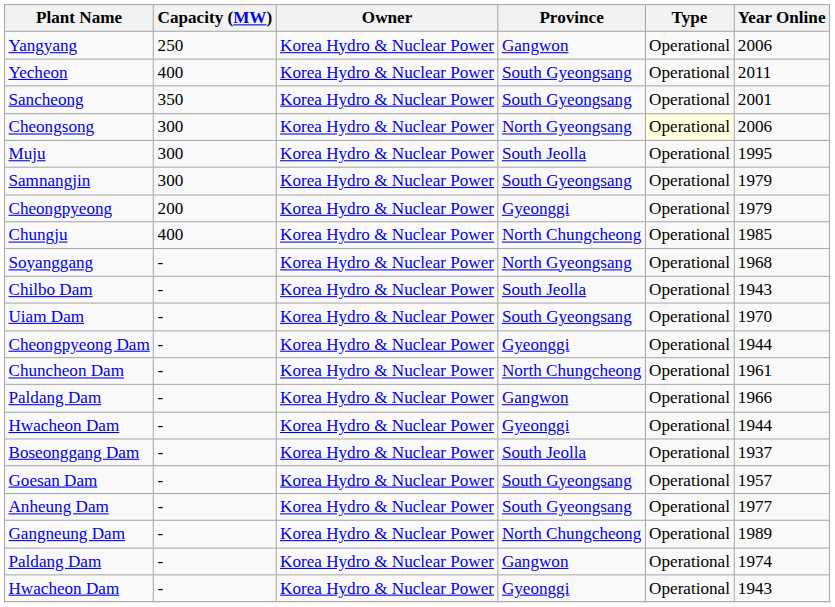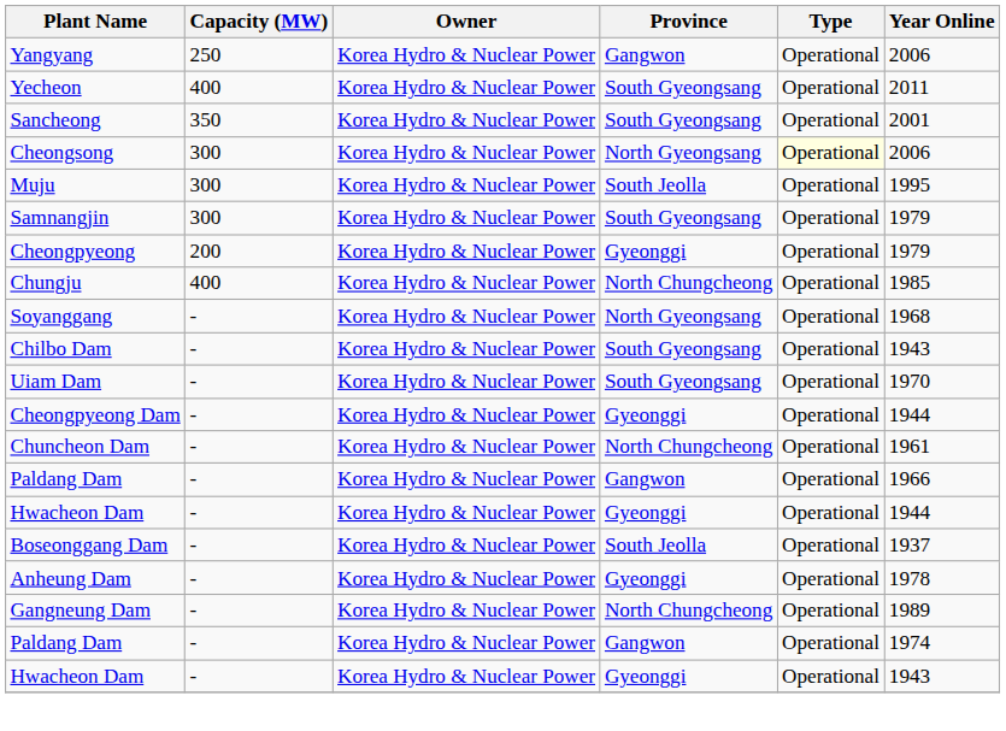 <table class="wikitable sortable">
 <tr>
 <th>Plant Name</th>
 <th>Capacity (<a href='#'>MW</a>)</th>
 <th>Owner</th>
 <th>Province</th>
 <th>Type</th>
 <th>Year Online</th>
 </tr>
 <tr>
 <td><a href='#'>Yangyang</a></td>
 <td>250</td>
 <td><a href='#'>Korea Hydro & Nuclear Power</a></td>
 <td><a href='#'>Gangwon</a></td>
 <td>Operational</td>
 <td>2006</td>
 </tr>
 <tr>
 <td><a href='#'>Yecheon</a></td>
 <td>400</td>
 <td><a href='#'>Korea Hydro & Nuclear Power</a></td>
 <td><a href='#'>South Gyeongsang</a></td>
 <td>Operational</td>
 <td>2011</td>
 </tr>
 <tr>
 <td><a href='#'>Sancheong</a></td>
 <td>350</td>
 <td><a href='#'>Korea Hydro & Nuclear Power</a></td>
 <td><a href='#'>South Gyeongsang</a></td>
 <td>Operational</td>
 <td>2001</td>
 </tr>
 <tr>
 <td><a href='#'>Cheongsong</a></td>
 <td>300</td>
 <td><a href='#'>Korea Hydro & Nuclear Power</a></td>
 <td><a href='#'>North Gyeongsang</a></td>
 <td style="background: lightyellow;">Operational</td>
 <td>2006</td>
 </tr>
 <tr>
 <td><a href='#'>Muju</a></td>
 <td>300</td>
 <td><a href='#'>Korea Hydro & Nuclear Power</a></td>
 <td><a href='#'>South Jeolla</a></td>
 <td>Operational</td>
 <td>1995</td>
 </tr>
 <tr>
 <td><a href='#'>Samnangjin</a></td>
 <td>300</td>
 <td><a href='#'>Korea Hydro & Nuclear Power</a></td>
 <td><a href='#'>South Gyeongsang</a></td>
 <td>Operational</td>
 <td>1979</td>
 </tr>
 <tr>
 <td><a href='#'>Cheongpyeong</a></td>
 <td>200</td>
 <td><a href='#'>Korea Hydro & Nuclear Power</a></td>
 <td><a href='#'>Gyeonggi</a></td>
 <td>Operational</td>
 <td>1979</td>
 </tr>
 <tr>
 <td><a href='#'>Chungju</a></td>
 <td>400</td>
 <td><a href='#'>Korea Hydro & Nuclear Power</a></td>
 <td><a href='#'>North Chungcheong</a></td>
 <td>Operational</td>
 <td>1985</td>
 </tr>
 <tr>
 <td><a href='#'>Soyanggang</a></td>
 <td>-</td>
 <td><a href='#'>Korea Hydro & Nuclear Power</a></td>
 <td><a href='#'>North Gyeongsang</a></td>
 <td>Operational</td>
 <td>1968</td>
 </tr>
 <tr>
 <td><a href='#'>Chilbo Dam</a></td>
 <td>-</td>
 <td><a href='#'>Korea Hydro & Nuclear Power</a></td>
-<td><a href='#'>South Jeolla</a></td>
+<td><a href='#'>South Gyeongsang</a></td>
 <td>Operational</td>
 <td>1943</td>
 </tr>
 <tr>
 <td><a href='#'>Uiam Dam</a></td>
 <td>-</td>
 <td><a href='#'>Korea Hydro & Nuclear Power</a></td>
 <td><a href='#'>South Gyeongsang</a></td>
 <td>Operational</td>
 <td>1970</td>
 </tr>
 <tr>
 <td><a href='#'>Cheongpyeong Dam</a></td>
 <td>-</td>
 <td><a href='#'>Korea Hydro & Nuclear Power</a></td>
 <td><a href='#'>Gyeonggi</a></td>
 <td>Operational</td>
 <td>1944</td>
 </tr>
 <tr>
 <td><a href='#'>Chuncheon Dam</a></td>
 <td>-</td>
 <td><a href='#'>Korea Hydro & Nuclear Power</a></td>
 <td><a href='#'>North Chungcheong</a></td>
 <td>Operational</td>
 <td>1961</td>
 </tr>
 <tr>
 <td><a href='#'>Paldang Dam</a></td>
 <td>-</td>
 <td><a href='#'>Korea Hydro & Nuclear Power</a></td>
 <td><a href='#'>Gangwon</a></td>
 <td>Operational</td>
 <td>1966</td>
 </tr>
 <tr>
 <td><a href='#'>Hwacheon Dam</a></td>
 <td>-</td>
 <td><a href='#'>Korea Hydro & Nuclear Power</a></td>
 <td><a href='#'>Gyeonggi</a></td>
 <td>Operational</td>
 <td>1944</td>
 </tr>
 <tr>
 <td><a href='#'>Boseonggang Dam</a></td>
 <td>-</td>
 <td><a href='#'>Korea Hydro & Nuclear Power</a></td>
 <td><a href='#'>South Jeolla</a></td>
 <td>Operational</td>
 <td>1937</td>
 </tr>
 <tr>
-<td><a href='#'>Goesan Dam</a></td>
-<td>-</td>
-<td><a href='#'>Korea Hydro & Nuclear Power</a></td>
-<td><a href='#'>South Gyeongsang</a></td>
-<td>Operational</td>
-<td>1957</td>
-</tr>
-<tr>
 <td><a href='#'>Anheung Dam</a></td>
 <td>-</td>
 <td><a href='#'>Korea Hydro & Nuclear Power</a></td>
-<td><a href='#'>South Gyeongsang</a></td>
+<td><a href='#'>Gyeonggi</a></td>
 <td>Operational</td>
-<td>1977</td>
+<td>1978</td>
 </tr>
 <tr>
 <td><a href='#'>Gangneung Dam</a></td>
 <td>-</td>
 <td><a href='#'>Korea Hydro & Nuclear Power</a></td>
 <td><a href='#'>North Chungcheong</a></td>
 <td>Operational</td>
 <td>1989</td>
 </tr>
 <tr>
 <td><a href='#'>Paldang Dam</a></td>
 <td>-</td>
 <td><a href='#'>Korea Hydro & Nuclear Power</a></td>
 <td><a href='#'>Gangwon</a></td>
 <td>Operational</td>
 <td>1974</td>
 </tr>
 <tr>
 <td><a href='#'>Hwacheon Dam</a></td>
 <td>-</td>
 <td><a href='#'>Korea Hydro & Nuclear Power</a></td>
 <td><a href='#'>Gyeonggi</a></td>
 <td>Operational</td>
 <td>1943</td>
 </tr>
 <tr>
 </tr>
 </table>
